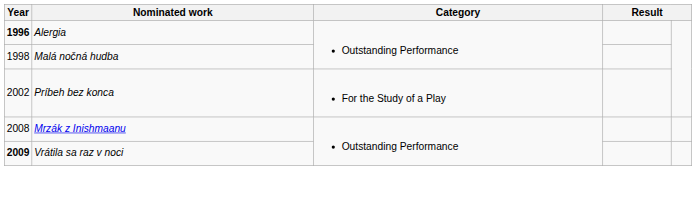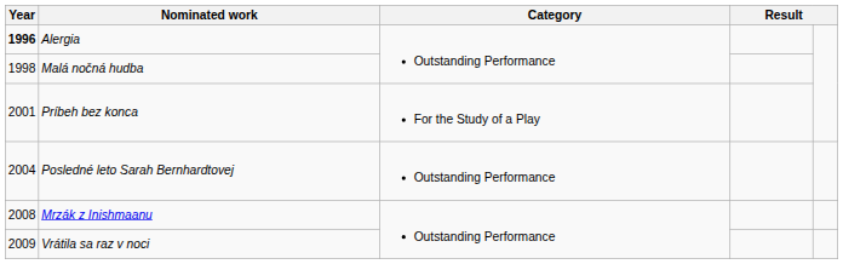 <table class=wikitable>
 <tr>
 <th width=4%>Year</th>
 <th width=41%>Nominated work</th>
 <th width=42%>Category</th>
 <th width=13% colspan=2>Result</th>
 </tr>
 <tr>
 <td><strong>1996</strong></td>
 <td><em>Alergia</em></td>
 <td rowspan=2><br><ul><li>Outstanding Performance</li></ul></td>
 <td></td>
 <td width=3% align=center rowspan=3></td>
 </tr>
 <tr>
 <td>1998</td>
 <td><em>Malá nočná hudba</em></td>
 <td></td>
 </tr>
 <tr>
-<td>2002</td>
+<td>2001</td>
 <td><em>Príbeh bez konca</em></td>
 <td><br><ul><li>For the Study of a Play</li></ul></td>
 <td></td>
+</tr>
+<tr>
+<td>2004</td>
+<td><em>Posledné leto Sarah Bernhardtovej</em></td>
+<td><br><ul><li>Outstanding Performance</li></ul></td>
+<td></td>
+<td width=3% align=center></td>
 </tr>
 <tr>
 <td>2008</td>
 <td><em><a href='#'>Mrzák z Inishmaanu</a></em></td>
 <td rowspan=2><br><ul><li>Outstanding Performance</li></ul></td>
 <td></td>
 <td width=3% align=center></td>
 </tr>
 <tr>
-<td><strong>2009</strong></td>
+<td>2009</td>
 <td><em>Vrátila sa raz v noci</em></td>
 <td></td>
 <td width=3% align=center></td>
 </tr>
 </table>
